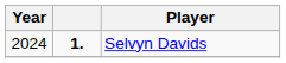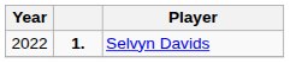 <table class="wikitable">
 <tr>
 <th width=40>Year</th>
 <th width=40></th>
 <th width=170>Player</th>
 </tr>
 <tr>
-<td align=center>2024</td>
+<td align=center>2022</td>
 <td align=center><strong>1.</strong></td>
 <td><a href='#'>Selvyn Davids</a></td>
 </tr>
 <tr>
 </tr>
 </table>
